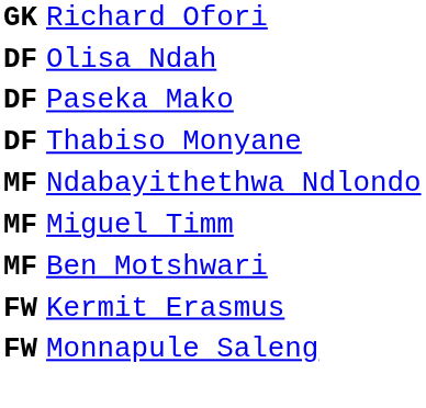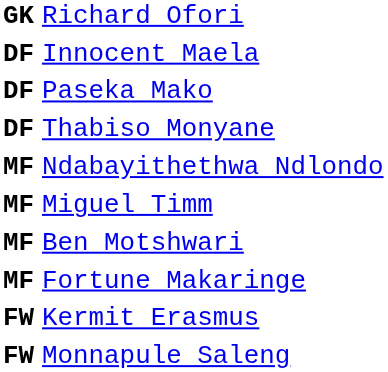 <table>
 <tr>
 <th><strong>GK</strong></th>
 <td><a href='#'>Richard Ofori</a></td>
 </tr>
 <tr>
 <th><strong>DF</strong></th>
-<td><a href='#'>Olisa Ndah</a></td>
+<td><a href='#'>Innocent Maela</a></td>
 </tr>
 <tr>
 <th><strong>DF</strong></th>
 <td><a href='#'>Paseka Mako</a></td>
 </tr>
 <tr>
 <th><strong>DF</strong></th>
 <td><a href='#'>Thabiso Monyane</a></td>
 </tr>
 <tr>
 <th><strong>MF</strong></th>
 <td><a href='#'>Ndabayithethwa Ndlondo</a></td>
 </tr>
 <tr>
 <th><strong>MF</strong></th>
 <td><a href='#'>Miguel Timm</a></td>
 </tr>
 <tr>
 <th><strong>MF</strong></th>
 <td><a href='#'>Ben Motshwari</a></td>
 </tr>
 <tr>
+<td><strong>MF</strong></td>
+<td><a href='#'>Fortune Makaringe</a></td>
+</tr>
+<tr>
 <td><strong>FW</strong></td>
 <td><a href='#'>Kermit Erasmus</a></td>
 </tr>
 <tr>
 <td><strong>FW</strong></td>
 <td><a href='#'>Monnapule Saleng</a></td>
 </tr>
 </table>
